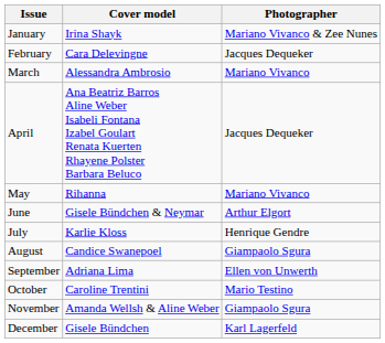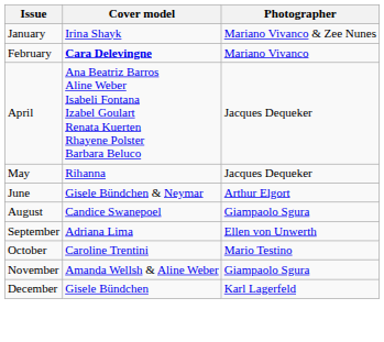 <table class="wikitable">
 <tr>
 <th>Issue</th>
 <th>Cover model</th>
 <th>Photographer</th>
 </tr>
 <tr>
 <td>January</td>
 <td><a href='#'>Irina Shayk</a></td>
 <td><a href='#'>Mariano Vivanco</a> & Zee Nunes</td>
 </tr>
 <tr>
 <td>February</td>
-<td><a href='#'>Cara Delevingne</a></td>
-<td>Jacques Dequeker</td>
-</tr>
-<tr>
-<td>March</td>
-<td><a href='#'>Alessandra Ambrosio</a></td>
+<td><strong><a href='#'>Cara Delevingne</a></strong></td>
 <td><a href='#'>Mariano Vivanco</a></td>
 </tr>
 <tr>
 <td>April</td>
 <td><a href='#'>Ana Beatriz Barros</a><br><a href='#'>Aline Weber</a><br><a href='#'>Isabeli Fontana</a><br><a href='#'>Izabel Goulart</a><br><a href='#'>Renata Kuerten</a><br><a href='#'>Rhayene Polster</a><br><a href='#'>Barbara Beluco</a></td>
 <td>Jacques Dequeker</td>
 </tr>
 <tr>
 <td>May</td>
 <td><a href='#'>Rihanna</a></td>
-<td><a href='#'>Mariano Vivanco</a></td>
+<td>Jacques Dequeker</td>
 </tr>
 <tr>
 <td>June</td>
 <td><a href='#'>Gisele Bündchen</a> & <a href='#'>Neymar</a></td>
 <td><a href='#'>Arthur Elgort</a></td>
-</tr>
-<tr>
-<td>July</td>
-<td><a href='#'>Karlie Kloss</a></td>
-<td>Henrique Gendre</td>
 </tr>
 <tr>
 <td>August</td>
 <td><a href='#'>Candice Swanepoel</a></td>
 <td><a href='#'>Giampaolo Sgura</a></td>
 </tr>
 <tr>
 <td>September</td>
 <td><a href='#'>Adriana Lima</a></td>
 <td><a href='#'>Ellen von Unwerth</a></td>
 </tr>
 <tr>
 <td>October</td>
 <td><a href='#'>Caroline Trentini</a></td>
 <td><a href='#'>Mario Testino</a></td>
 </tr>
 <tr>
 <td>November</td>
 <td><a href='#'>Amanda Wellsh</a> & <a href='#'>Aline Weber</a></td>
 <td><a href='#'>Giampaolo Sgura</a></td>
 </tr>
 <tr>
 <td>December</td>
 <td><a href='#'>Gisele Bündchen</a></td>
 <td><a href='#'>Karl Lagerfeld</a></td>
 </tr>
 </table>
